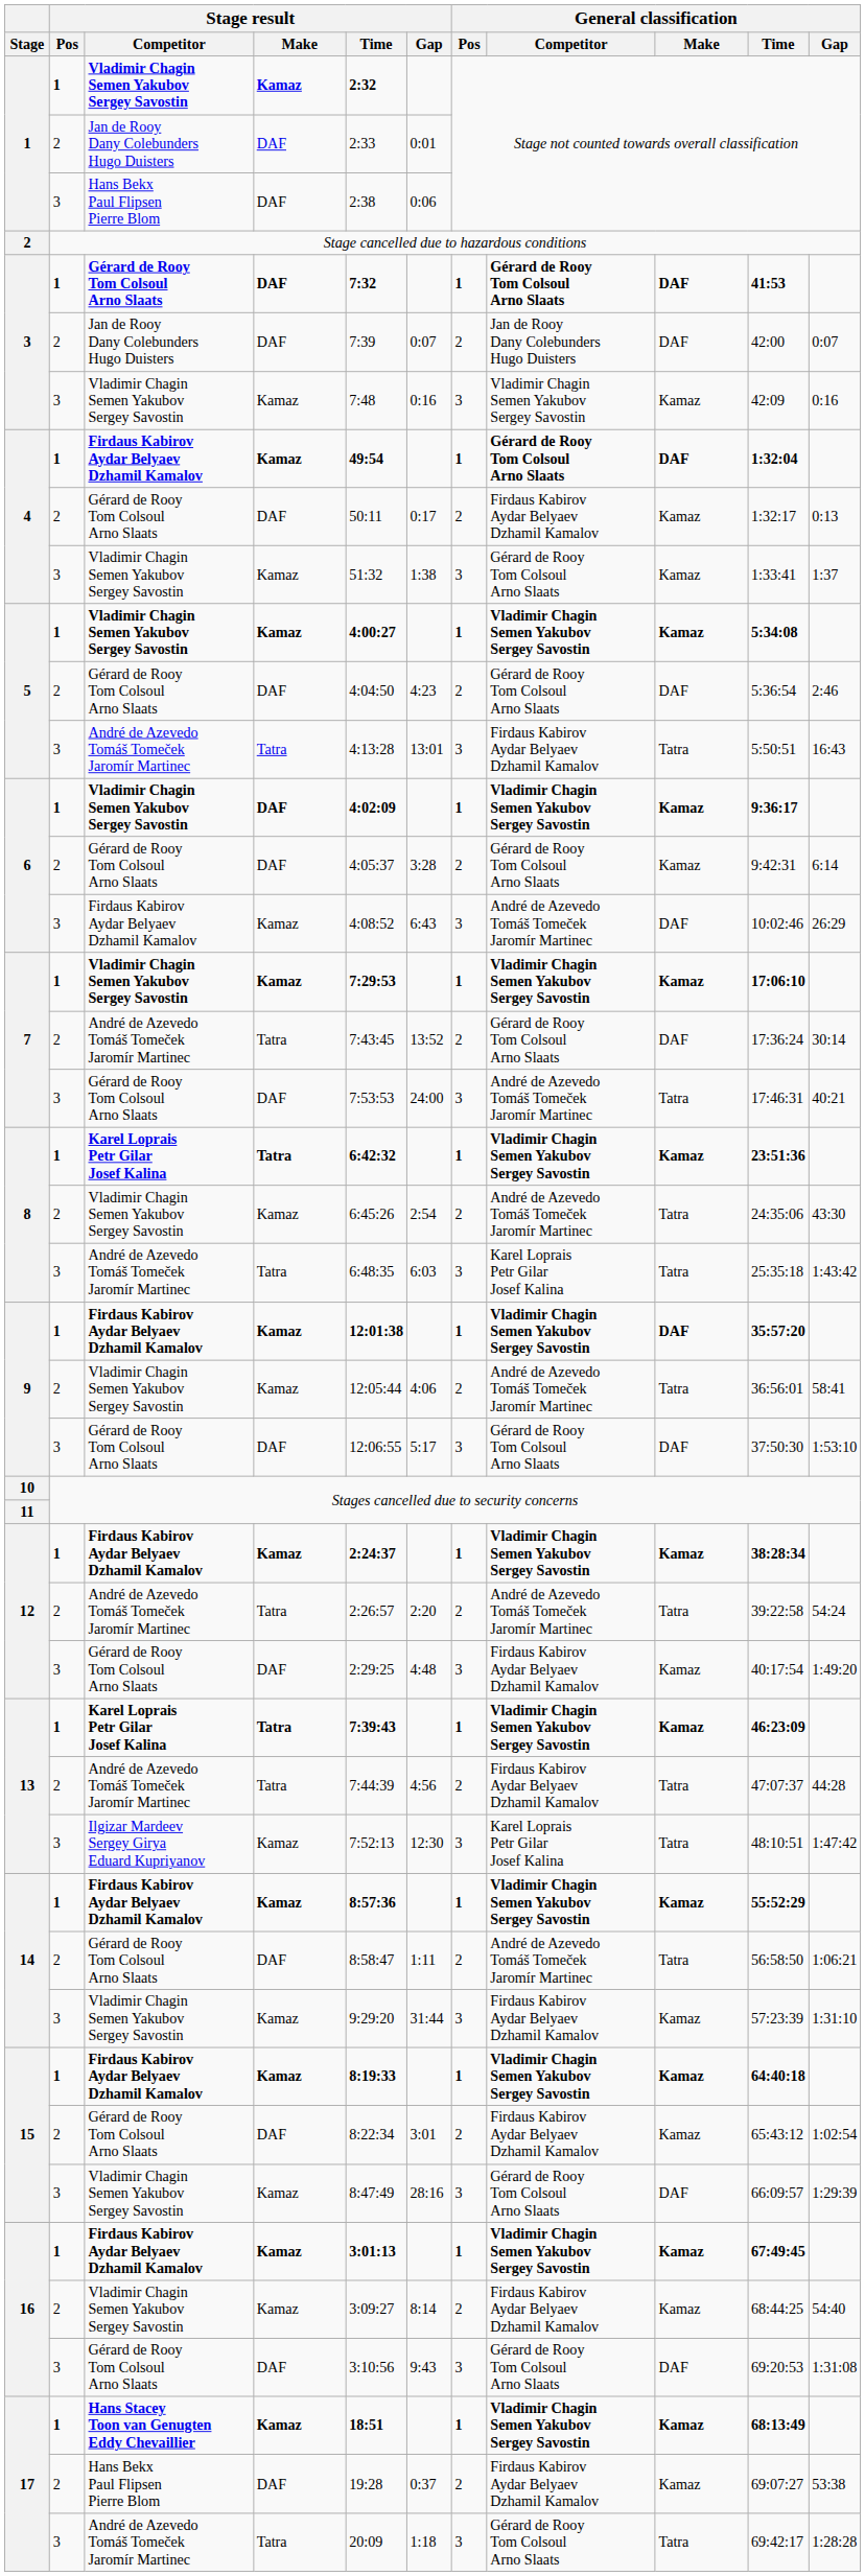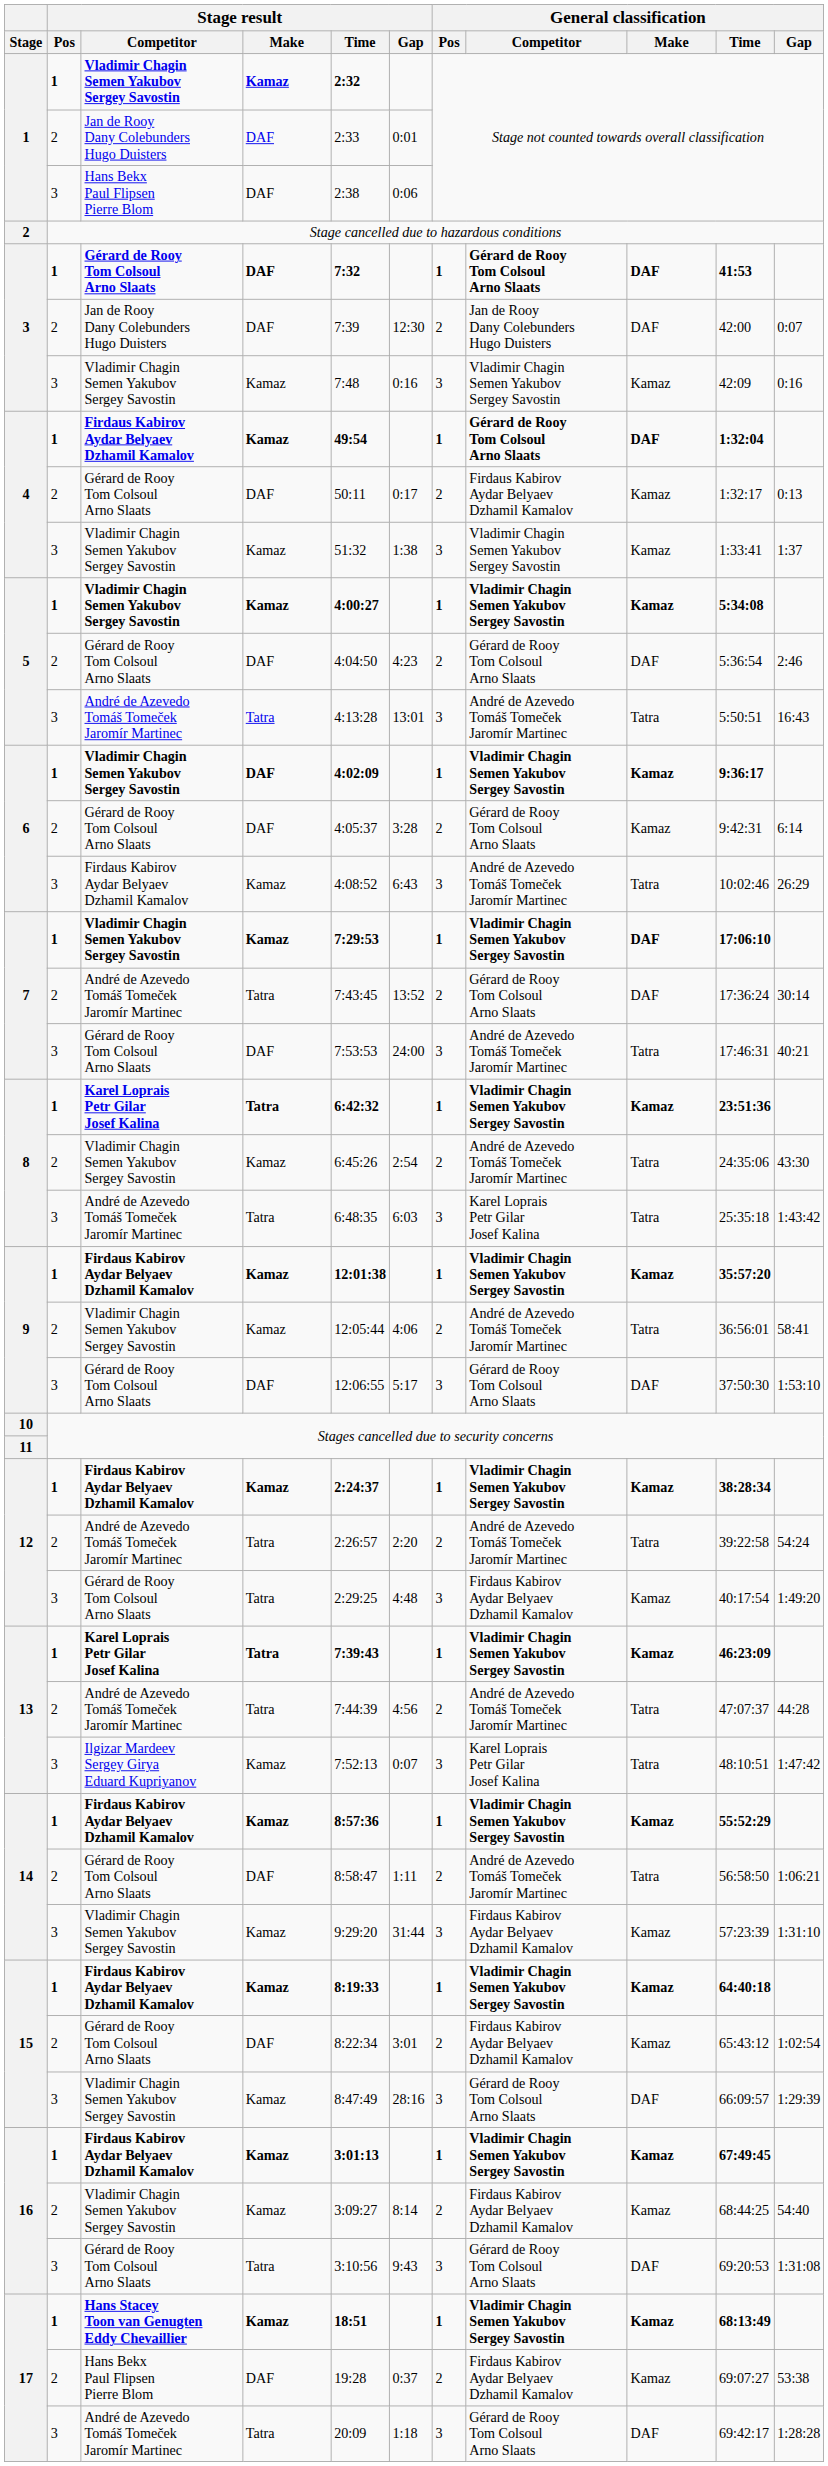 <table class="wikitable" style="font-size:97%;">
 <tr>
 <th></th>
 <th colspan=5><big>Stage result </big></th>
 <th colspan=5><big>General classification</big></th>
 </tr>
 <tr>
 <th width="40px">Stage</th>
 <th width="30px">Pos</th>
 <th width="170px">Competitor</th>
 <th width="90px">Make</th>
 <th width="40px">Time</th>
 <th width="40px">Gap</th>
 <th width="30px">Pos</th>
 <th width="170px">Competitor</th>
 <th width="90px">Make</th>
 <th width="40px">Time</th>
 <th width="40px">Gap</th>
 </tr>
 <tr>
 <th rowspan=3>1</th>
 <td><strong>1</strong></td>
 <td><strong> <a href='#'>Vladimir Chagin</a> <br>  <a href='#'>Semen Yakubov</a> <br>  <a href='#'>Sergey Savostin</a></strong></td>
 <td><strong><a href='#'>Kamaz</a></strong></td>
 <td><strong>2:32</strong></td>
 <td></td>
 <td colspan=5 rowspan=3 align=center><em>Stage not counted towards overall classification</em></td>
 </tr>
 <tr>
 <td>2</td>
 <td> <a href='#'>Jan de Rooy</a> <br>  <a href='#'>Dany Colebunders</a> <br>  <a href='#'>Hugo Duisters</a></td>
 <td><a href='#'>DAF</a></td>
 <td>2:33</td>
 <td>0:01</td>
 </tr>
 <tr>
 <td>3</td>
 <td> <a href='#'>Hans Bekx</a> <br>  <a href='#'>Paul Flipsen</a> <br>  <a href='#'>Pierre Blom</a></td>
 <td>DAF</td>
 <td>2:38</td>
 <td>0:06</td>
 </tr>
 <tr>
 <th>2</th>
 <td colspan=10 align=center><em>Stage cancelled due to hazardous conditions</em></td>
 </tr>
 <tr>
 <th rowspan=3>3</th>
 <td><strong>1</strong></td>
 <td><strong> <a href='#'>Gérard de Rooy</a> <br>  <a href='#'>Tom Colsoul</a> <br>  <a href='#'>Arno Slaats</a></strong></td>
 <td><strong>DAF</strong></td>
 <td><strong>7:32</strong></td>
 <td></td>
 <td><strong>1</strong></td>
 <td><strong> Gérard de Rooy <br>  Tom Colsoul <br>  Arno Slaats</strong></td>
 <td><strong>DAF</strong></td>
 <td><strong>41:53</strong></td>
 <td></td>
 </tr>
 <tr>
 <td>2</td>
 <td> Jan de Rooy <br>  Dany Colebunders <br>  Hugo Duisters</td>
 <td>DAF</td>
 <td>7:39</td>
-<td>0:07</td>
+<td>12:30</td>
 <td>2</td>
 <td> Jan de Rooy <br>  Dany Colebunders <br>  Hugo Duisters</td>
 <td>DAF</td>
 <td>42:00</td>
 <td>0:07</td>
 </tr>
 <tr>
 <td>3</td>
 <td> Vladimir Chagin <br>  Semen Yakubov <br>  Sergey Savostin</td>
 <td>Kamaz</td>
 <td>7:48</td>
 <td>0:16</td>
 <td>3</td>
 <td> Vladimir Chagin <br>  Semen Yakubov <br>  Sergey Savostin</td>
 <td>Kamaz</td>
 <td>42:09</td>
 <td>0:16</td>
 </tr>
 <tr>
 <th rowspan=3>4</th>
 <td><strong>1</strong></td>
 <td><strong> <a href='#'>Firdaus Kabirov</a> <br>  <a href='#'>Aydar Belyaev</a> <br>  <a href='#'>Dzhamil Kamalov</a></strong></td>
 <td><strong>Kamaz</strong></td>
 <td><strong>49:54</strong></td>
 <td></td>
 <td><strong>1</strong></td>
 <td><strong> Gérard de Rooy <br>  Tom Colsoul <br>  Arno Slaats</strong></td>
 <td><strong>DAF</strong></td>
 <td><strong>1:32:04</strong></td>
 <td></td>
 </tr>
 <tr>
 <td>2</td>
 <td> Gérard de Rooy <br>  Tom Colsoul <br>  Arno Slaats</td>
 <td>DAF</td>
 <td>50:11</td>
 <td>0:17</td>
 <td>2</td>
 <td> Firdaus Kabirov <br>  Aydar Belyaev <br>  Dzhamil Kamalov</td>
 <td>Kamaz</td>
 <td>1:32:17</td>
 <td>0:13</td>
 </tr>
 <tr>
 <td>3</td>
 <td> Vladimir Chagin <br>  Semen Yakubov <br>  Sergey Savostin</td>
 <td>Kamaz</td>
 <td>51:32</td>
 <td>1:38</td>
 <td>3</td>
-<td> Gérard de Rooy <br>  Tom Colsoul <br>  Arno Slaats</td>
+<td> Vladimir Chagin <br>  Semen Yakubov <br>  Sergey Savostin</td>
 <td>Kamaz</td>
 <td>1:33:41</td>
 <td>1:37</td>
 </tr>
 <tr>
 <th rowspan=3>5</th>
 <td><strong>1</strong></td>
 <td><strong> Vladimir Chagin <br>  Semen Yakubov <br>  Sergey Savostin</strong></td>
 <td><strong>Kamaz</strong></td>
 <td><strong>4:00:27</strong></td>
 <td></td>
 <td><strong>1</strong></td>
 <td><strong> Vladimir Chagin <br>  Semen Yakubov <br>  Sergey Savostin</strong></td>
 <td><strong>Kamaz</strong></td>
 <td><strong>5:34:08</strong></td>
 <td></td>
 </tr>
 <tr>
 <td>2</td>
 <td> Gérard de Rooy <br>  Tom Colsoul <br>  Arno Slaats</td>
 <td>DAF</td>
 <td>4:04:50</td>
 <td>4:23</td>
 <td>2</td>
 <td> Gérard de Rooy <br>  Tom Colsoul <br>  Arno Slaats</td>
 <td>DAF</td>
 <td>5:36:54</td>
 <td>2:46</td>
 </tr>
 <tr>
 <td>3</td>
 <td> <a href='#'>André de Azevedo</a> <br>  <a href='#'>Tomáš Tomeček</a> <br>  <a href='#'>Jaromír Martinec</a></td>
 <td><a href='#'>Tatra</a></td>
 <td>4:13:28</td>
 <td>13:01</td>
 <td>3</td>
-<td> Firdaus Kabirov <br>  Aydar Belyaev <br>  Dzhamil Kamalov</td>
+<td> André de Azevedo <br>  Tomáš Tomeček <br>  Jaromír Martinec</td>
 <td>Tatra</td>
 <td>5:50:51</td>
 <td>16:43</td>
 </tr>
 <tr>
 <th rowspan=3>6</th>
 <td><strong>1</strong></td>
 <td><strong> Vladimir Chagin <br>  Semen Yakubov <br>  Sergey Savostin</strong></td>
 <td><strong>DAF</strong></td>
 <td><strong>4:02:09</strong></td>
 <td></td>
 <td><strong>1</strong></td>
 <td><strong> Vladimir Chagin <br>  Semen Yakubov <br>  Sergey Savostin</strong></td>
 <td><strong>Kamaz</strong></td>
 <td><strong>9:36:17</strong></td>
 <td></td>
 </tr>
 <tr>
 <td>2</td>
 <td> Gérard de Rooy <br>  Tom Colsoul <br>  Arno Slaats</td>
 <td>DAF</td>
 <td>4:05:37</td>
 <td>3:28</td>
 <td>2</td>
 <td> Gérard de Rooy <br>  Tom Colsoul <br>  Arno Slaats</td>
 <td>Kamaz</td>
 <td>9:42:31</td>
 <td>6:14</td>
 </tr>
 <tr>
 <td>3</td>
 <td> Firdaus Kabirov <br>  Aydar Belyaev <br>  Dzhamil Kamalov</td>
 <td>Kamaz</td>
 <td>4:08:52</td>
 <td>6:43</td>
 <td>3</td>
 <td> André de Azevedo <br>  Tomáš Tomeček <br>  Jaromír Martinec</td>
-<td>DAF</td>
+<td>Tatra</td>
 <td>10:02:46</td>
 <td>26:29</td>
 </tr>
 <tr>
 <th rowspan=3>7</th>
 <td><strong>1</strong></td>
 <td><strong> Vladimir Chagin <br>  Semen Yakubov <br>  Sergey Savostin</strong></td>
 <td><strong>Kamaz</strong></td>
 <td><strong>7:29:53</strong></td>
 <td></td>
 <td><strong>1</strong></td>
 <td><strong> Vladimir Chagin <br>  Semen Yakubov <br>  Sergey Savostin</strong></td>
-<td><strong>Kamaz</strong></td>
+<td><strong>DAF</strong></td>
 <td><strong>17:06:10</strong></td>
 <td></td>
 </tr>
 <tr>
 <td>2</td>
 <td> André de Azevedo <br>  Tomáš Tomeček <br>  Jaromír Martinec</td>
 <td>Tatra</td>
 <td>7:43:45</td>
 <td>13:52</td>
 <td>2</td>
 <td> Gérard de Rooy <br>  Tom Colsoul <br>  Arno Slaats</td>
 <td>DAF</td>
 <td>17:36:24</td>
 <td>30:14</td>
 </tr>
 <tr>
 <td>3</td>
 <td> Gérard de Rooy <br>  Tom Colsoul <br>  Arno Slaats</td>
 <td>DAF</td>
 <td>7:53:53</td>
 <td>24:00</td>
 <td>3</td>
 <td> André de Azevedo <br>  Tomáš Tomeček <br>  Jaromír Martinec</td>
 <td>Tatra</td>
 <td>17:46:31</td>
 <td>40:21</td>
 </tr>
 <tr>
 <th rowspan=3>8</th>
 <td><strong>1</strong></td>
 <td><strong> <a href='#'>Karel Loprais</a> <br>  <a href='#'>Petr Gilar</a> <br>  <a href='#'>Josef Kalina</a></strong></td>
 <td><strong>Tatra</strong></td>
 <td><strong>6:42:32</strong></td>
 <td></td>
 <td><strong>1</strong></td>
 <td><strong> Vladimir Chagin <br>  Semen Yakubov <br>  Sergey Savostin</strong></td>
 <td><strong>Kamaz</strong></td>
 <td><strong>23:51:36</strong></td>
 <td></td>
 </tr>
 <tr>
 <td>2</td>
 <td> Vladimir Chagin <br>  Semen Yakubov <br>  Sergey Savostin</td>
 <td>Kamaz</td>
 <td>6:45:26</td>
 <td>2:54</td>
 <td>2</td>
 <td> André de Azevedo <br>  Tomáš Tomeček <br>  Jaromír Martinec</td>
 <td>Tatra</td>
 <td>24:35:06</td>
 <td>43:30</td>
 </tr>
 <tr>
 <td>3</td>
 <td> André de Azevedo <br>  Tomáš Tomeček <br>  Jaromír Martinec</td>
 <td>Tatra</td>
 <td>6:48:35</td>
 <td>6:03</td>
 <td>3</td>
 <td> Karel Loprais <br>  Petr Gilar <br>  Josef Kalina</td>
 <td>Tatra</td>
 <td>25:35:18</td>
 <td>1:43:42</td>
 </tr>
 <tr>
 <th rowspan=3>9</th>
 <td><strong>1</strong></td>
 <td><strong> Firdaus Kabirov <br>  Aydar Belyaev <br>  Dzhamil Kamalov</strong></td>
 <td><strong>Kamaz</strong></td>
 <td><strong>12:01:38</strong></td>
 <td></td>
 <td><strong>1</strong></td>
 <td><strong> Vladimir Chagin <br>  Semen Yakubov <br>  Sergey Savostin</strong></td>
-<td><strong>DAF</strong></td>
+<td><strong>Kamaz</strong></td>
 <td><strong>35:57:20</strong></td>
 <td></td>
 </tr>
 <tr>
 <td>2</td>
 <td> Vladimir Chagin <br>  Semen Yakubov <br>  Sergey Savostin</td>
 <td>Kamaz</td>
 <td>12:05:44</td>
 <td>4:06</td>
 <td>2</td>
 <td> André de Azevedo <br>  Tomáš Tomeček <br>  Jaromír Martinec</td>
 <td>Tatra</td>
 <td>36:56:01</td>
 <td>58:41</td>
 </tr>
 <tr>
 <td>3</td>
 <td> Gérard de Rooy <br>  Tom Colsoul <br>  Arno Slaats</td>
 <td>DAF</td>
 <td>12:06:55</td>
 <td>5:17</td>
 <td>3</td>
 <td> Gérard de Rooy <br>  Tom Colsoul <br>  Arno Slaats</td>
 <td>DAF</td>
 <td>37:50:30</td>
 <td>1:53:10</td>
 </tr>
 <tr>
 <th>10</th>
 <td colspan=10 rowspan=2 align=center><em>Stages cancelled due to security concerns</em></td>
 </tr>
 <tr>
 <th>11</th>
 </tr>
 <tr>
 <th rowspan=3>12</th>
 <td><strong>1</strong></td>
 <td><strong> Firdaus Kabirov <br>  Aydar Belyaev <br>  Dzhamil Kamalov</strong></td>
 <td><strong>Kamaz</strong></td>
 <td><strong>2:24:37</strong></td>
 <td></td>
 <td><strong>1</strong></td>
 <td><strong> Vladimir Chagin <br>  Semen Yakubov <br>  Sergey Savostin</strong></td>
 <td><strong>Kamaz</strong></td>
 <td><strong>38:28:34</strong></td>
 <td></td>
 </tr>
 <tr>
 <td>2</td>
 <td> André de Azevedo <br>  Tomáš Tomeček <br>  Jaromír Martinec</td>
 <td>Tatra</td>
 <td>2:26:57</td>
 <td>2:20</td>
 <td>2</td>
 <td> André de Azevedo <br>  Tomáš Tomeček <br>  Jaromír Martinec</td>
 <td>Tatra</td>
 <td>39:22:58</td>
 <td>54:24</td>
 </tr>
 <tr>
 <td>3</td>
 <td> Gérard de Rooy <br>  Tom Colsoul <br>  Arno Slaats</td>
-<td>DAF</td>
+<td>Tatra</td>
 <td>2:29:25</td>
 <td>4:48</td>
 <td>3</td>
 <td> Firdaus Kabirov <br>  Aydar Belyaev <br>  Dzhamil Kamalov</td>
 <td>Kamaz</td>
 <td>40:17:54</td>
 <td>1:49:20</td>
 </tr>
 <tr>
 <th rowspan=3>13</th>
 <td><strong>1</strong></td>
 <td><strong> Karel Loprais <br>  Petr Gilar <br>  Josef Kalina</strong></td>
 <td><strong>Tatra</strong></td>
 <td><strong>7:39:43</strong></td>
 <td></td>
 <td><strong>1</strong></td>
 <td><strong> Vladimir Chagin <br>  Semen Yakubov <br>  Sergey Savostin</strong></td>
 <td><strong>Kamaz</strong></td>
 <td><strong>46:23:09</strong></td>
 <td></td>
 </tr>
 <tr>
 <td>2</td>
 <td> André de Azevedo <br>  Tomáš Tomeček <br>  Jaromír Martinec</td>
 <td>Tatra</td>
 <td>7:44:39</td>
 <td>4:56</td>
 <td>2</td>
-<td> Firdaus Kabirov <br>  Aydar Belyaev <br>  Dzhamil Kamalov</td>
+<td> André de Azevedo <br>  Tomáš Tomeček <br>  Jaromír Martinec</td>
 <td>Tatra</td>
 <td>47:07:37</td>
 <td>44:28</td>
 </tr>
 <tr>
 <td>3</td>
 <td> <a href='#'>Ilgizar Mardeev</a> <br>  <a href='#'>Sergey Girya</a> <br>  <a href='#'>Eduard Kupriyanov</a></td>
 <td>Kamaz</td>
 <td>7:52:13</td>
-<td>12:30</td>
+<td>0:07</td>
 <td>3</td>
 <td> Karel Loprais <br>  Petr Gilar <br>  Josef Kalina</td>
 <td>Tatra</td>
 <td>48:10:51</td>
 <td>1:47:42</td>
 </tr>
 <tr>
 <th rowspan=3>14</th>
 <td><strong>1</strong></td>
 <td><strong> Firdaus Kabirov <br>  Aydar Belyaev <br>  Dzhamil Kamalov</strong></td>
 <td><strong>Kamaz</strong></td>
 <td><strong>8:57:36</strong></td>
 <td></td>
 <td><strong>1</strong></td>
 <td><strong> Vladimir Chagin <br>  Semen Yakubov <br>  Sergey Savostin</strong></td>
 <td><strong>Kamaz</strong></td>
 <td><strong>55:52:29</strong></td>
 <td></td>
 </tr>
 <tr>
 <td>2</td>
 <td> Gérard de Rooy <br>  Tom Colsoul <br>  Arno Slaats</td>
 <td>DAF</td>
 <td>8:58:47</td>
 <td>1:11</td>
 <td>2</td>
 <td> André de Azevedo <br>  Tomáš Tomeček <br>  Jaromír Martinec</td>
 <td>Tatra</td>
 <td>56:58:50</td>
 <td>1:06:21</td>
 </tr>
 <tr>
 <td>3</td>
 <td> Vladimir Chagin <br>  Semen Yakubov <br>  Sergey Savostin</td>
 <td>Kamaz</td>
 <td>9:29:20</td>
 <td>31:44</td>
 <td>3</td>
 <td> Firdaus Kabirov <br>  Aydar Belyaev <br>  Dzhamil Kamalov</td>
 <td>Kamaz</td>
 <td>57:23:39</td>
 <td>1:31:10</td>
 </tr>
 <tr>
 <th rowspan=3>15</th>
 <td><strong>1</strong></td>
 <td><strong> Firdaus Kabirov <br>  Aydar Belyaev <br>  Dzhamil Kamalov</strong></td>
 <td><strong>Kamaz</strong></td>
 <td><strong>8:19:33</strong></td>
 <td></td>
 <td><strong>1</strong></td>
 <td><strong> Vladimir Chagin <br>  Semen Yakubov <br>  Sergey Savostin</strong></td>
 <td><strong>Kamaz</strong></td>
 <td><strong>64:40:18</strong></td>
 <td></td>
 </tr>
 <tr>
 <td>2</td>
 <td> Gérard de Rooy <br>  Tom Colsoul <br>  Arno Slaats</td>
 <td>DAF</td>
 <td>8:22:34</td>
 <td>3:01</td>
 <td>2</td>
 <td> Firdaus Kabirov <br>  Aydar Belyaev <br>  Dzhamil Kamalov</td>
 <td>Kamaz</td>
 <td>65:43:12</td>
 <td>1:02:54</td>
 </tr>
 <tr>
 <td>3</td>
 <td> Vladimir Chagin <br>  Semen Yakubov <br>  Sergey Savostin</td>
 <td>Kamaz</td>
 <td>8:47:49</td>
 <td>28:16</td>
 <td>3</td>
 <td> Gérard de Rooy <br>  Tom Colsoul <br>  Arno Slaats</td>
 <td>DAF</td>
 <td>66:09:57</td>
 <td>1:29:39</td>
 </tr>
 <tr>
 <th rowspan=3>16</th>
 <td><strong>1</strong></td>
 <td><strong> Firdaus Kabirov <br>  Aydar Belyaev <br>  Dzhamil Kamalov</strong></td>
 <td><strong>Kamaz</strong></td>
 <td><strong>3:01:13</strong></td>
 <td></td>
 <td><strong>1</strong></td>
 <td><strong> Vladimir Chagin <br>  Semen Yakubov <br>  Sergey Savostin</strong></td>
 <td><strong>Kamaz</strong></td>
 <td><strong>67:49:45</strong></td>
 <td></td>
 </tr>
 <tr>
 <td>2</td>
 <td> Vladimir Chagin <br>  Semen Yakubov <br>  Sergey Savostin</td>
 <td>Kamaz</td>
 <td>3:09:27</td>
 <td>8:14</td>
 <td>2</td>
 <td> Firdaus Kabirov <br>  Aydar Belyaev <br>  Dzhamil Kamalov</td>
 <td>Kamaz</td>
 <td>68:44:25</td>
 <td>54:40</td>
 </tr>
 <tr>
 <td>3</td>
 <td> Gérard de Rooy <br>  Tom Colsoul <br>  Arno Slaats</td>
-<td>DAF</td>
+<td>Tatra</td>
 <td>3:10:56</td>
 <td>9:43</td>
 <td>3</td>
 <td> Gérard de Rooy <br>  Tom Colsoul <br>  Arno Slaats</td>
 <td>DAF</td>
 <td>69:20:53</td>
 <td>1:31:08</td>
 </tr>
 <tr>
 <th rowspan=3>17</th>
 <td><strong>1</strong></td>
 <td><strong> <a href='#'>Hans Stacey</a> <br>  <a href='#'>Toon van Genugten</a> <br>  <a href='#'>Eddy Chevaillier</a></strong></td>
 <td><strong>Kamaz</strong></td>
 <td><strong>18:51</strong></td>
 <td></td>
 <td><strong>1</strong></td>
 <td><strong> Vladimir Chagin <br>  Semen Yakubov <br>  Sergey Savostin</strong></td>
 <td><strong>Kamaz</strong></td>
 <td><strong>68:13:49</strong></td>
 <td></td>
 </tr>
 <tr>
 <td>2</td>
 <td> Hans Bekx <br>  Paul Flipsen <br>  Pierre Blom</td>
 <td>DAF</td>
 <td>19:28</td>
 <td>0:37</td>
 <td>2</td>
 <td> Firdaus Kabirov <br>  Aydar Belyaev <br>  Dzhamil Kamalov</td>
 <td>Kamaz</td>
 <td>69:07:27</td>
 <td>53:38</td>
 </tr>
 <tr>
 <td>3</td>
 <td> André de Azevedo <br>  Tomáš Tomeček <br>  Jaromír Martinec</td>
 <td>Tatra</td>
 <td>20:09</td>
 <td>1:18</td>
 <td>3</td>
 <td> Gérard de Rooy <br>  Tom Colsoul <br>  Arno Slaats</td>
-<td>Tatra</td>
+<td>DAF</td>
 <td>69:42:17</td>
 <td>1:28:28</td>
 </tr>
 </table>
